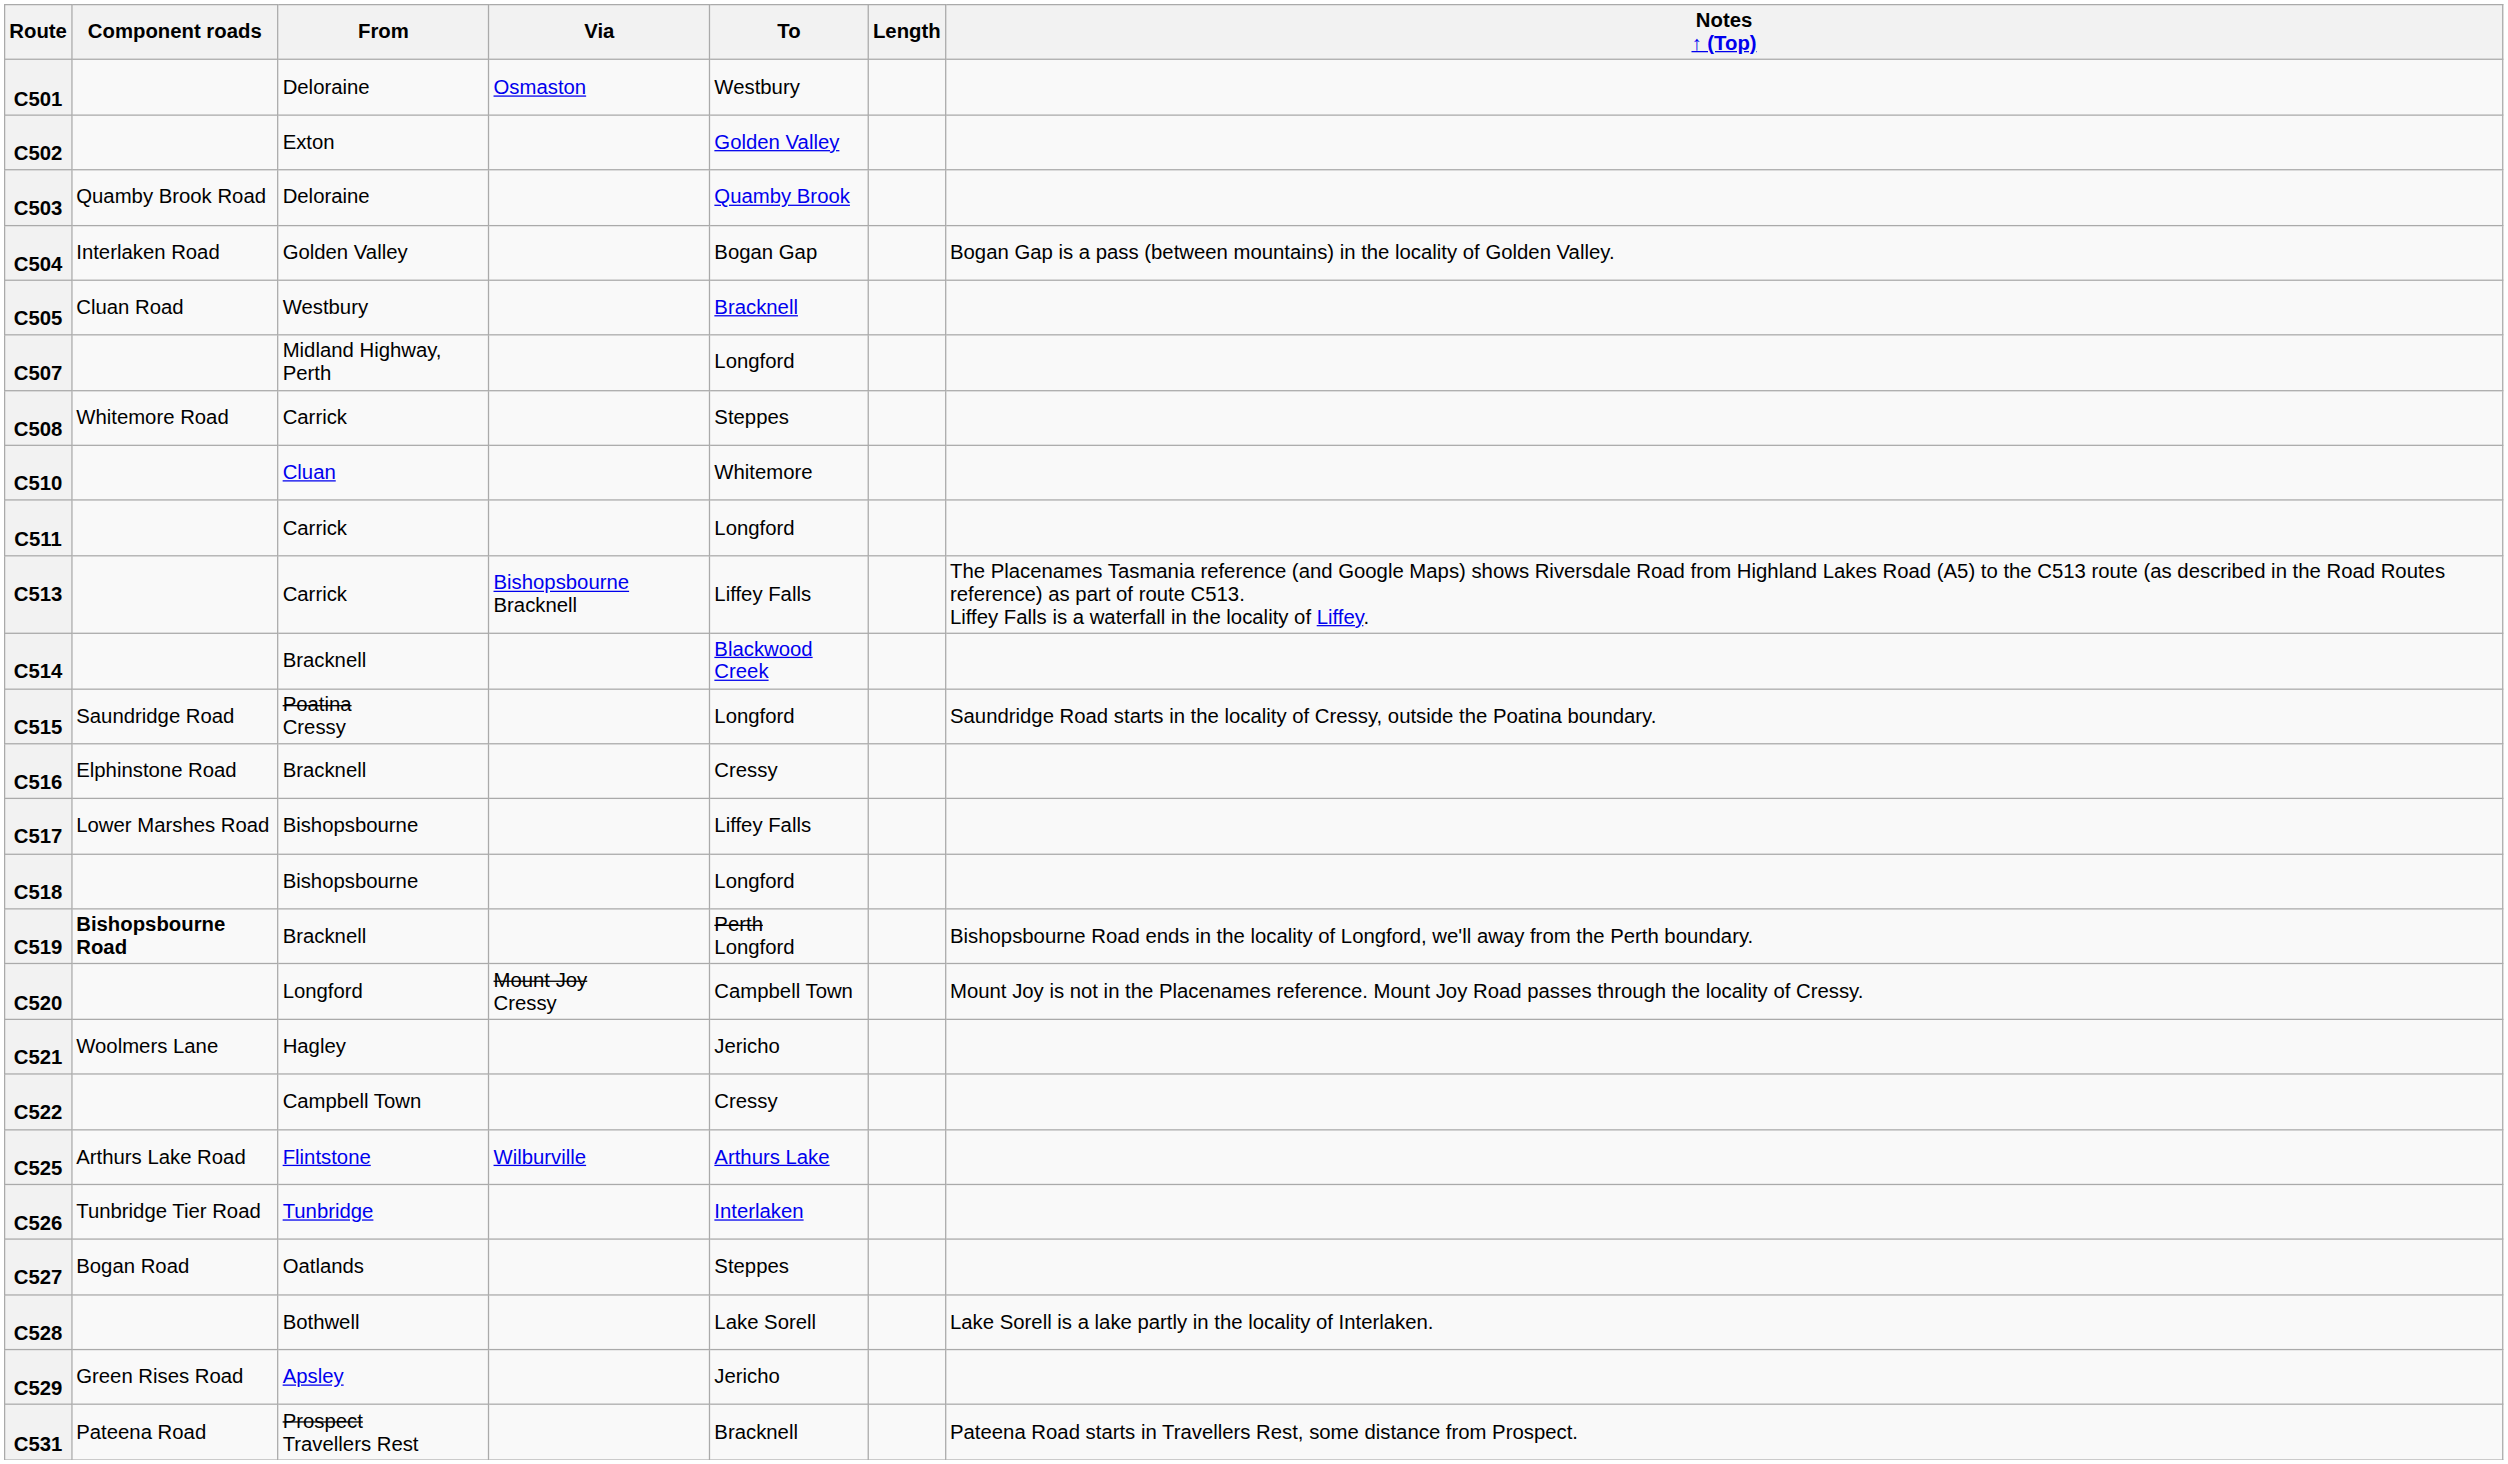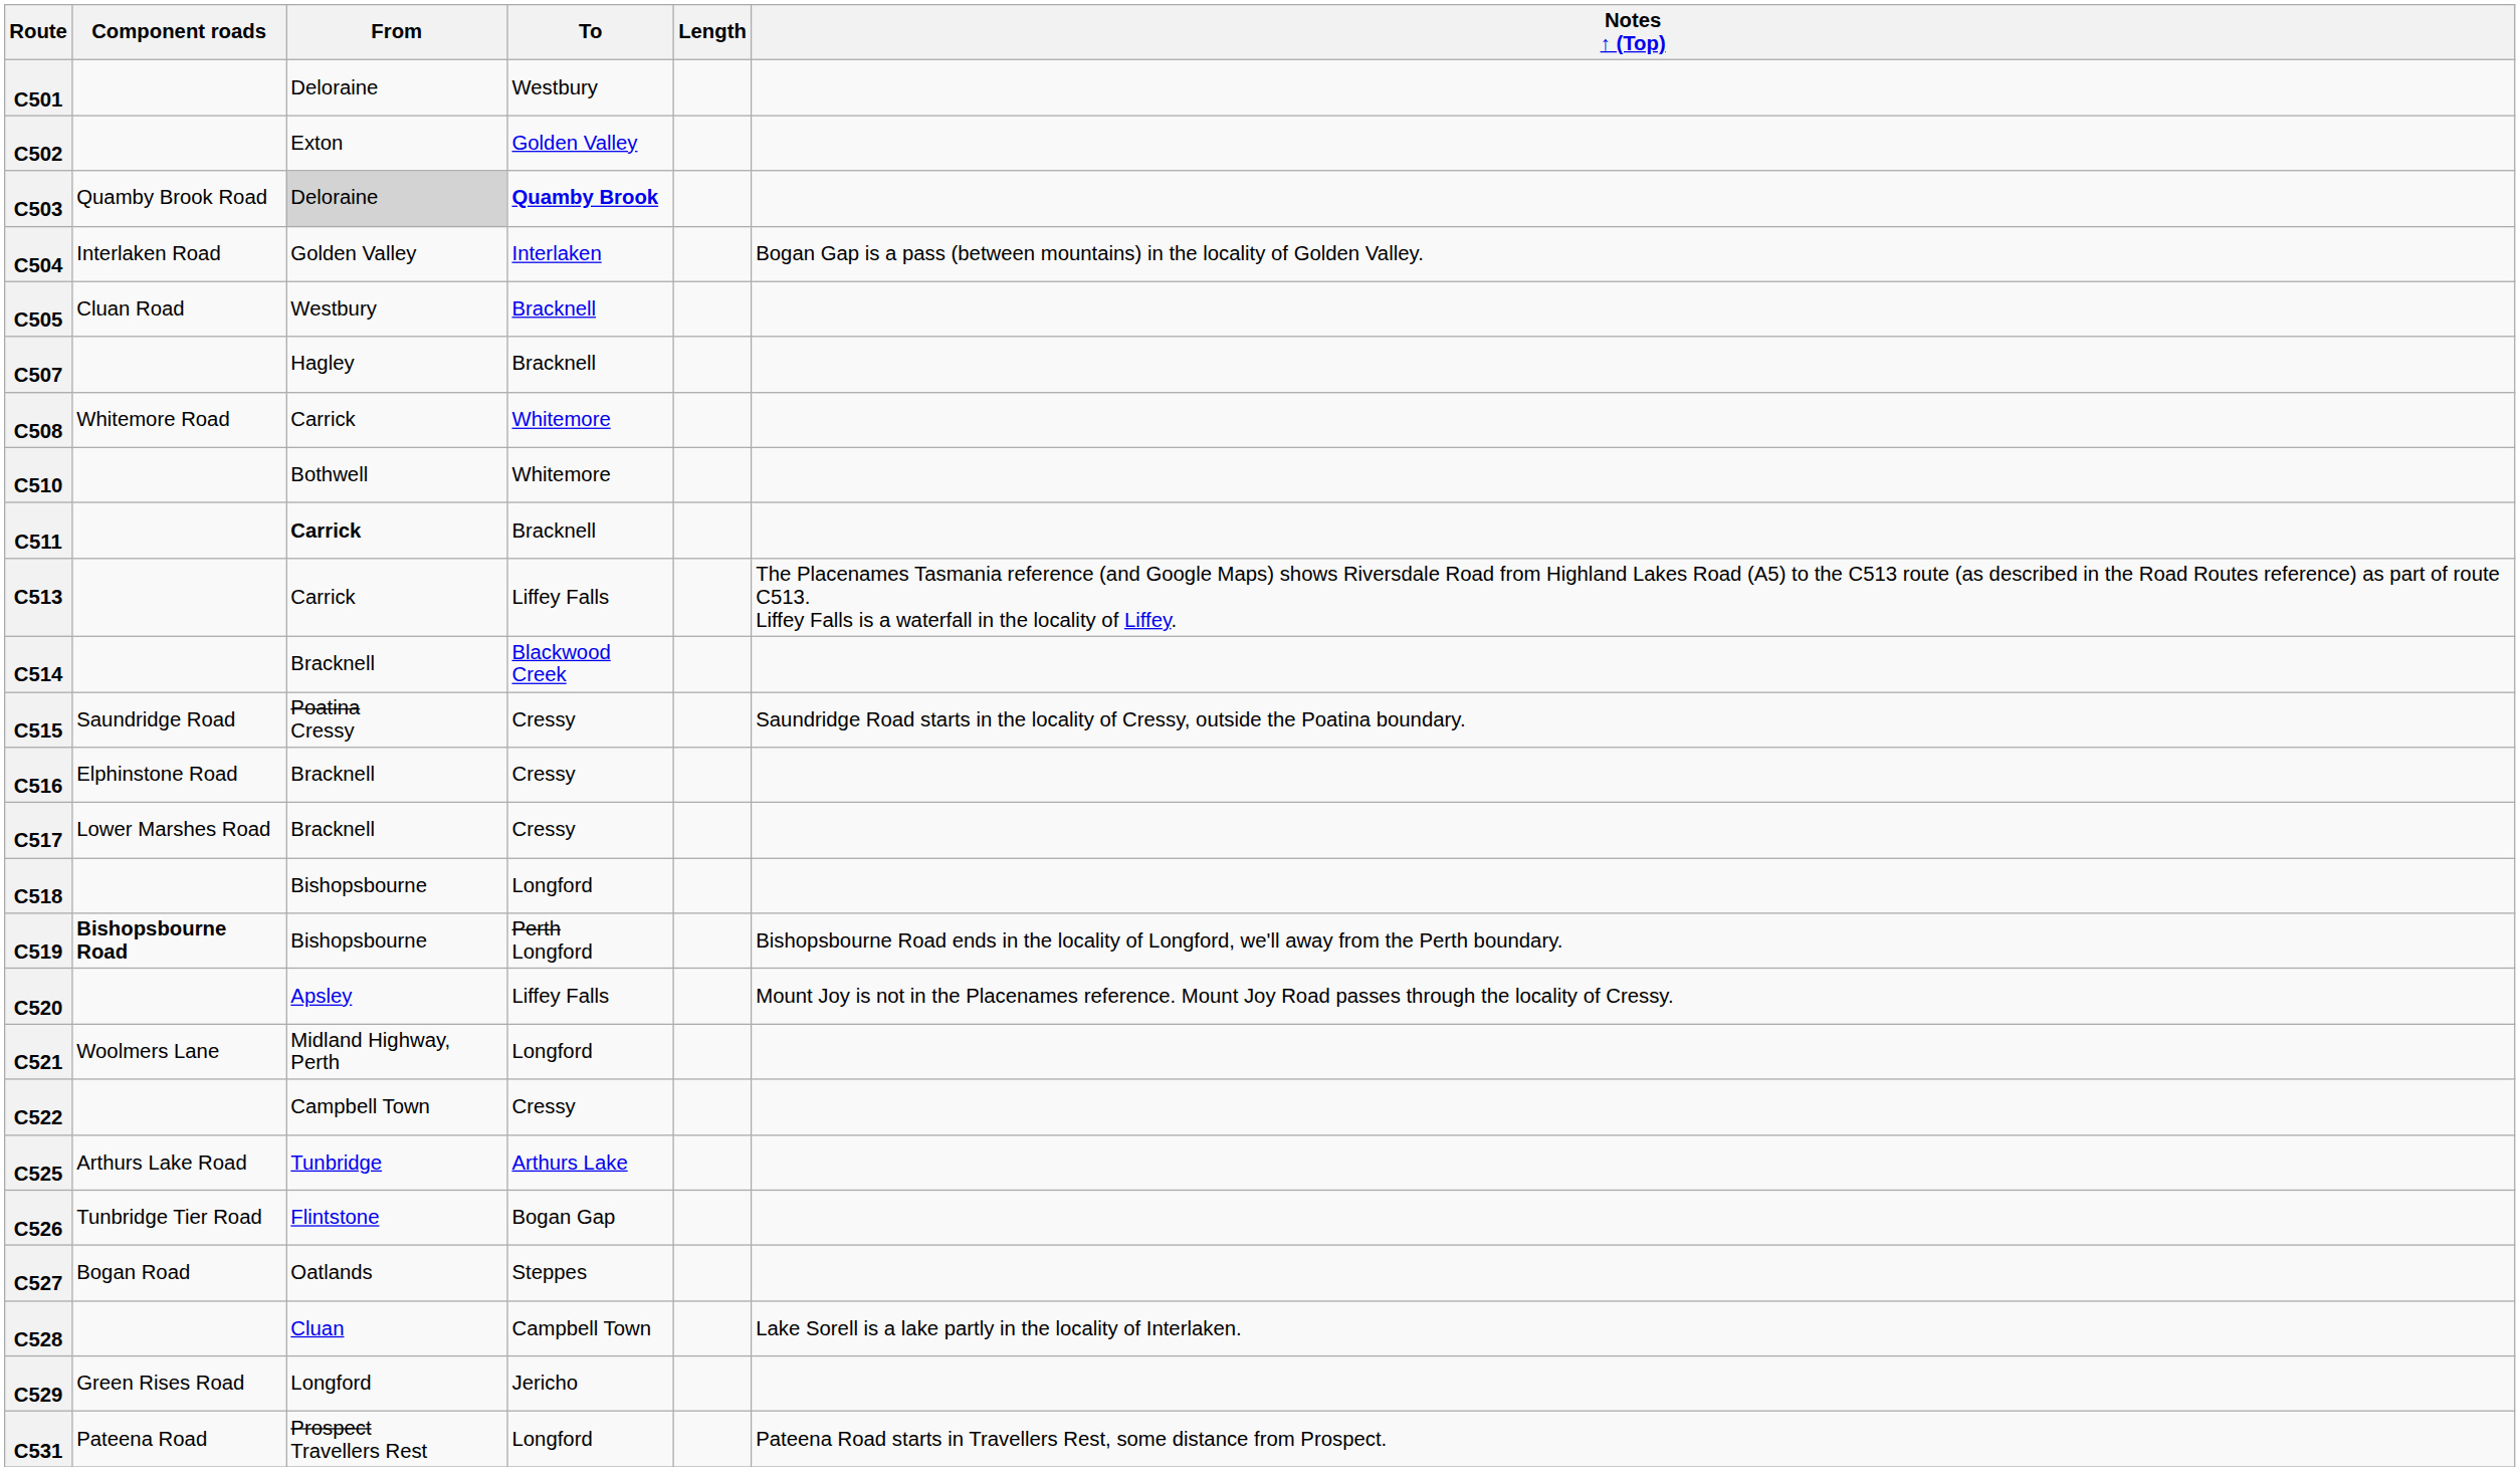 <table class="wikitable">
 <tr>
 <th scope="col">Route</th>
 <th scope="col">Component roads</th>
 <th scope="col">From</th>
-<th scope="col">Via</th>
 <th scope="col">To</th>
 <th scope="col">Length</th>
 <th scope="col">Notes<br><a href='#'>↑ (Top)</a></th>
 </tr>
 <tr>
 <th style="vertical-align:top; white-space:nowrap;"><br>C501</th>
 <td></td>
 <td>Deloraine</td>
-<td><a href='#'>Osmaston</a></td>
 <td>Westbury</td>
 <td></td>
 <td></td>
 </tr>
 <tr>
 <th style="vertical-align:top; white-space:nowrap;"><br>C502</th>
 <td></td>
 <td>Exton</td>
-<td></td>
 <td><a href='#'>Golden Valley</a></td>
 <td></td>
 <td></td>
 </tr>
 <tr>
 <th style="vertical-align:top; white-space:nowrap;"><br>C503</th>
 <td>Quamby Brook Road</td>
-<td>Deloraine</td>
-<td></td>
-<td><a href='#'>Quamby Brook</a></td>
+<td style="background: lightgrey;">Deloraine</td>
+<td><strong><a href='#'>Quamby Brook</a></strong></td>
 <td></td>
 <td></td>
 </tr>
 <tr>
 <th style="vertical-align:top; white-space:nowrap;"><br>C504</th>
 <td>Interlaken Road</td>
 <td>Golden Valley</td>
-<td></td>
-<td>Bogan Gap</td>
+<td><a href='#'>Interlaken</a></td>
 <td></td>
 <td>Bogan Gap is a pass (between mountains) in the locality of Golden Valley.</td>
 </tr>
 <tr>
 <th style="vertical-align:top; white-space:nowrap;"><br>C505</th>
 <td>Cluan Road</td>
 <td>Westbury</td>
-<td></td>
 <td><a href='#'>Bracknell</a></td>
 <td></td>
 <td></td>
 </tr>
 <tr>
 <th style="vertical-align:top; white-space:nowrap;"><br>C507</th>
 <td></td>
-<td>Midland Highway, Perth</td>
-<td></td>
-<td>Longford</td>
+<td>Hagley</td>
+<td>Bracknell</td>
 <td></td>
 <td></td>
 </tr>
 <tr>
 <th style="vertical-align:top; white-space:nowrap;"><br>C508</th>
 <td>Whitemore Road</td>
 <td>Carrick</td>
-<td></td>
-<td>Steppes</td>
+<td><a href='#'>Whitemore</a></td>
 <td></td>
 <td></td>
 </tr>
 <tr>
 <th style="vertical-align:top; white-space:nowrap;"><br>C510</th>
 <td></td>
-<td><a href='#'>Cluan</a></td>
-<td></td>
+<td>Bothwell</td>
 <td>Whitemore</td>
 <td></td>
 <td></td>
 </tr>
 <tr>
 <th style="vertical-align:top; white-space:nowrap;"><br>C511</th>
 <td></td>
-<td>Carrick</td>
-<td></td>
-<td>Longford</td>
+<td><strong>Carrick</strong></td>
+<td>Bracknell</td>
 <td></td>
 <td></td>
 </tr>
 <tr>
 <th style="vertical-align:top; white-space:nowrap;"><br>C513</th>
 <td></td>
 <td>Carrick</td>
-<td><a href='#'>Bishopsbourne</a> Bracknell</td>
 <td>Liffey Falls</td>
 <td></td>
 <td>The Placenames Tasmania reference (and Google Maps) shows Riversdale Road from Highland Lakes Road (A5) to the C513 route (as described in the Road Routes reference) as part of route C513. <br> Liffey Falls is a waterfall in the locality of <a href='#'>Liffey</a>.</td>
 </tr>
 <tr>
 <th style="vertical-align:top; white-space:nowrap;"><br>C514</th>
 <td></td>
 <td>Bracknell</td>
-<td></td>
 <td><a href='#'>Blackwood Creek</a></td>
 <td></td>
 <td></td>
 </tr>
 <tr>
 <th style="vertical-align:top; white-space:nowrap;"><br>C515</th>
 <td>Saundridge Road</td>
 <td><s>Poatina</s> <br> Cressy</td>
-<td></td>
-<td>Longford</td>
+<td>Cressy</td>
 <td></td>
 <td>Saundridge Road starts in the locality of Cressy, outside the Poatina boundary.</td>
 </tr>
 <tr>
 <th style="vertical-align:top; white-space:nowrap;"><br>C516</th>
 <td>Elphinstone Road</td>
 <td>Bracknell</td>
-<td></td>
 <td>Cressy</td>
 <td></td>
 <td></td>
 </tr>
 <tr>
 <th style="vertical-align:top; white-space:nowrap;"><br>C517</th>
 <td>Lower Marshes Road</td>
-<td>Bishopsbourne</td>
-<td></td>
-<td>Liffey Falls</td>
+<td>Bracknell</td>
+<td>Cressy</td>
 <td></td>
 <td></td>
 </tr>
 <tr>
 <th style="vertical-align:top; white-space:nowrap;"><br>C518</th>
 <td></td>
 <td>Bishopsbourne</td>
-<td></td>
 <td>Longford</td>
 <td></td>
 <td></td>
 </tr>
 <tr>
 <th style="vertical-align:top; white-space:nowrap;"><br>C519</th>
 <td><strong>Bishopsbourne Road</strong></td>
-<td>Bracknell</td>
-<td></td>
+<td>Bishopsbourne</td>
 <td><s>Perth</s> <br> Longford</td>
 <td></td>
 <td>Bishopsbourne Road ends in the locality of Longford, we'll away from the Perth boundary.</td>
 </tr>
 <tr>
 <th style="vertical-align:top; white-space:nowrap;"><br>C520</th>
 <td></td>
-<td>Longford</td>
-<td><s>Mount Joy</s> <br> Cressy</td>
-<td>Campbell Town</td>
+<td><a href='#'>Apsley</a></td>
+<td>Liffey Falls</td>
 <td></td>
 <td>Mount Joy is not in the Placenames reference. Mount Joy Road passes through the locality of Cressy.</td>
 </tr>
 <tr>
 <th style="vertical-align:top; white-space:nowrap;"><br>C521</th>
 <td>Woolmers Lane</td>
-<td>Hagley</td>
-<td></td>
-<td>Jericho</td>
+<td>Midland Highway, Perth</td>
+<td>Longford</td>
 <td></td>
 <td></td>
 </tr>
 <tr>
 <th style="vertical-align:top; white-space:nowrap;"><br>C522</th>
 <td></td>
 <td>Campbell Town</td>
-<td></td>
 <td>Cressy</td>
 <td></td>
 <td></td>
 </tr>
 <tr>
 <th style="vertical-align:top; white-space:nowrap;"><br>C525</th>
 <td>Arthurs Lake Road</td>
-<td><a href='#'>Flintstone</a></td>
-<td><a href='#'>Wilburville</a></td>
+<td><a href='#'>Tunbridge</a></td>
 <td><a href='#'>Arthurs Lake</a></td>
 <td></td>
 <td></td>
 </tr>
 <tr>
 <th style="vertical-align:top; white-space:nowrap;"><br>C526</th>
 <td>Tunbridge Tier Road</td>
-<td><a href='#'>Tunbridge</a></td>
-<td></td>
-<td><a href='#'>Interlaken</a></td>
+<td><a href='#'>Flintstone</a></td>
+<td>Bogan Gap</td>
 <td></td>
 <td></td>
 </tr>
 <tr>
 <th style="vertical-align:top; white-space:nowrap;"><br>C527</th>
 <td>Bogan Road</td>
 <td>Oatlands</td>
-<td></td>
 <td>Steppes</td>
 <td></td>
 <td></td>
 </tr>
 <tr>
 <th style="vertical-align:top; white-space:nowrap;"><br>C528</th>
 <td></td>
-<td>Bothwell</td>
-<td></td>
-<td>Lake Sorell</td>
+<td><a href='#'>Cluan</a></td>
+<td>Campbell Town</td>
 <td></td>
 <td>Lake Sorell is a lake partly in the locality of Interlaken.</td>
 </tr>
 <tr>
 <th style="vertical-align:top; white-space:nowrap;"><br>C529</th>
 <td>Green Rises Road</td>
-<td><a href='#'>Apsley</a></td>
-<td></td>
+<td>Longford</td>
 <td>Jericho</td>
 <td></td>
 <td></td>
 </tr>
 <tr>
 <th style="vertical-align:top; white-space:nowrap;"><br>C531</th>
 <td>Pateena Road</td>
 <td> <s>Prospect</s> <br> Travellers Rest</td>
-<td></td>
-<td>Bracknell</td>
+<td>Longford</td>
 <td></td>
 <td>Pateena Road starts in Travellers Rest, some distance from Prospect.</td>
 </tr>
 </table>
